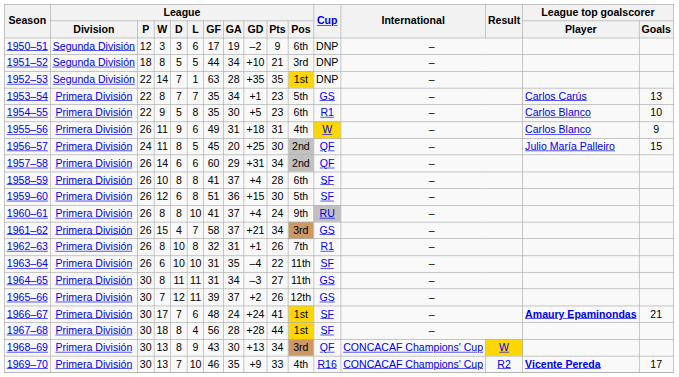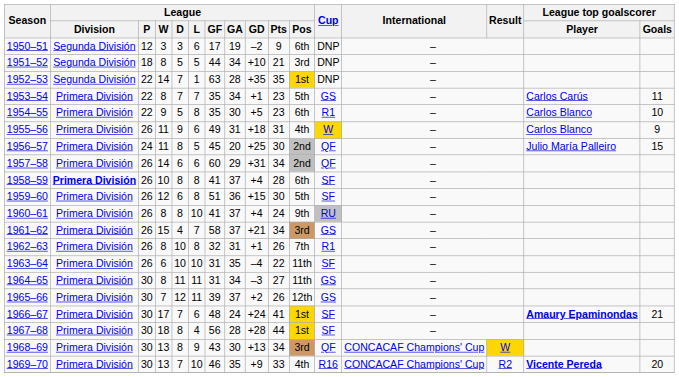 <table class="wikitable" style="text-align:center">
 <tr>
 <th rowspan=2>Season</th>
 <th class="unsortable" colspan=10>League</th>
 <th rowspan=2><a href='#'>Cup</a></th>
 <th rowspan=2>International</th>
 <th rowspan=2>Result</th>
 <th colspan=2>League top goalscorer</th>
 </tr>
 <tr>
 <th>Division</th>
 <th>P</th>
 <th>W</th>
 <th>D</th>
 <th>L</th>
 <th>GF</th>
 <th>GA</th>
 <th>GD</th>
 <th>Pts</th>
 <th>Pos</th>
 <th>Player</th>
 <th>Goals</th>
 </tr>
 <tr>
 <td><a href='#'>1950–51</a></td>
 <td><a href='#'>Segunda División</a></td>
 <td>12</td>
 <td>3</td>
 <td>3</td>
 <td>6</td>
 <td>17</td>
 <td>19</td>
 <td>–2</td>
 <td>9</td>
 <td>6th</td>
 <td>DNP</td>
 <td colspan=2>–</td>
 <td align=left></td>
 <td></td>
 </tr>
 <tr>
 <td><a href='#'>1951–52</a></td>
 <td><a href='#'>Segunda División</a></td>
 <td>18</td>
 <td>8</td>
 <td>5</td>
 <td>5</td>
 <td>44</td>
 <td>34</td>
 <td>+10</td>
 <td>21</td>
 <td>3rd</td>
 <td>DNP</td>
 <td colspan=2>–</td>
 <td align=left></td>
 <td></td>
 </tr>
 <tr>
 <td><a href='#'>1952–53</a></td>
 <td><a href='#'>Segunda División</a></td>
 <td>22</td>
 <td>14</td>
 <td>7</td>
 <td>1</td>
 <td>63</td>
 <td>28</td>
 <td>+35</td>
 <td>35</td>
 <td bgcolor="gold">1st</td>
 <td>DNP</td>
 <td colspan=2>–</td>
 <td align=left></td>
 <td></td>
 </tr>
 <tr>
 <td><a href='#'>1953–54</a></td>
 <td><a href='#'>Primera División</a></td>
 <td>22</td>
 <td>8</td>
 <td>7</td>
 <td>7</td>
 <td>35</td>
 <td>34</td>
 <td>+1</td>
 <td>23</td>
 <td>5th</td>
 <td><a href='#'>GS</a></td>
 <td colspan=2>–</td>
 <td align=left> <a href='#'>Carlos Carús</a></td>
-<td>13</td>
+<td>11</td>
 </tr>
 <tr>
 <td><a href='#'>1954–55</a></td>
 <td><a href='#'>Primera División</a></td>
 <td>22</td>
 <td>9</td>
 <td>5</td>
 <td>8</td>
 <td>35</td>
 <td>30</td>
 <td>+5</td>
 <td>23</td>
 <td>6th</td>
 <td><a href='#'>R1</a></td>
 <td colspan=2>–</td>
 <td align=left> <a href='#'>Carlos Blanco</a></td>
 <td>10</td>
 </tr>
 <tr>
 <td><a href='#'>1955–56</a></td>
 <td><a href='#'>Primera División</a></td>
 <td>26</td>
 <td>11</td>
 <td>9</td>
 <td>6</td>
 <td>49</td>
 <td>31</td>
 <td>+18</td>
 <td>31</td>
 <td>4th</td>
 <td bgcolor="gold"><a href='#'>W</a></td>
 <td colspan=2>–</td>
 <td align=left> <a href='#'>Carlos Blanco</a></td>
 <td>9</td>
 </tr>
 <tr>
 <td><a href='#'>1956–57</a></td>
 <td><a href='#'>Primera División</a></td>
 <td>24</td>
 <td>11</td>
 <td>8</td>
 <td>5</td>
 <td>45</td>
 <td>20</td>
 <td>+25</td>
 <td>30</td>
 <td bgcolor="silver">2nd</td>
 <td><a href='#'>QF</a></td>
 <td colspan=2>–</td>
 <td align=left> <a href='#'>Julio María Palleiro</a></td>
 <td>15</td>
 </tr>
 <tr>
 <td><a href='#'>1957–58</a></td>
 <td><a href='#'>Primera División</a></td>
 <td>26</td>
 <td>14</td>
 <td>6</td>
 <td>6</td>
 <td>60</td>
 <td>29</td>
 <td>+31</td>
 <td>34</td>
 <td bgcolor="silver">2nd</td>
 <td><a href='#'>QF</a></td>
 <td colspan=2>–</td>
 <td align=left></td>
 <td></td>
 </tr>
 <tr>
 <td><a href='#'>1958–59</a></td>
-<td><a href='#'>Primera División</a></td>
+<td><strong><a href='#'>Primera División</a></strong></td>
 <td>26</td>
 <td>10</td>
 <td>8</td>
 <td>8</td>
 <td>41</td>
 <td>37</td>
 <td>+4</td>
 <td>28</td>
 <td>6th</td>
 <td><a href='#'>SF</a></td>
 <td colspan=2>–</td>
 <td align=left></td>
 <td></td>
 </tr>
 <tr>
 <td><a href='#'>1959–60</a></td>
 <td><a href='#'>Primera División</a></td>
 <td>26</td>
 <td>12</td>
 <td>6</td>
 <td>8</td>
 <td>51</td>
 <td>36</td>
 <td>+15</td>
 <td>30</td>
 <td>5th</td>
 <td><a href='#'>SF</a></td>
 <td colspan=2>–</td>
 <td align=left></td>
 <td></td>
 </tr>
 <tr>
 <td><a href='#'>1960–61</a></td>
 <td><a href='#'>Primera División</a></td>
 <td>26</td>
 <td>8</td>
 <td>8</td>
 <td>10</td>
 <td>41</td>
 <td>37</td>
 <td>+4</td>
 <td>24</td>
 <td>9th</td>
 <td bgcolor="silver"><a href='#'>RU</a></td>
 <td colspan=2>–</td>
 <td align=left></td>
 <td></td>
 </tr>
 <tr>
 <td><a href='#'>1961–62</a></td>
 <td><a href='#'>Primera División</a></td>
 <td>26</td>
 <td>15</td>
 <td>4</td>
 <td>7</td>
 <td>58</td>
 <td>37</td>
 <td>+21</td>
 <td>34</td>
 <td bgcolor="#c96">3rd</td>
 <td><a href='#'>GS</a></td>
 <td colspan=2>–</td>
 <td align=left></td>
 <td></td>
 </tr>
 <tr>
 <td><a href='#'>1962–63</a></td>
 <td><a href='#'>Primera División</a></td>
 <td>26</td>
 <td>8</td>
 <td>10</td>
 <td>8</td>
 <td>32</td>
 <td>31</td>
 <td>+1</td>
 <td>26</td>
 <td>7th</td>
 <td><a href='#'>R1</a></td>
 <td colspan=2>–</td>
 <td align=left></td>
 <td></td>
 </tr>
 <tr>
 <td><a href='#'>1963–64</a></td>
 <td><a href='#'>Primera División</a></td>
 <td>26</td>
 <td>6</td>
 <td>10</td>
 <td>10</td>
 <td>31</td>
 <td>35</td>
 <td>–4</td>
 <td>22</td>
 <td>11th</td>
 <td><a href='#'>SF</a></td>
 <td colspan=2>–</td>
 <td align=left></td>
 <td></td>
 </tr>
 <tr>
 <td><a href='#'>1964–65</a></td>
 <td><a href='#'>Primera División</a></td>
 <td>30</td>
 <td>8</td>
 <td>11</td>
 <td>11</td>
 <td>31</td>
 <td>34</td>
 <td>–3</td>
 <td>27</td>
 <td>11th</td>
 <td><a href='#'>GS</a></td>
 <td colspan=2>–</td>
 <td align=left></td>
 <td></td>
 </tr>
 <tr>
 <td><a href='#'>1965–66</a></td>
 <td><a href='#'>Primera División</a></td>
 <td>30</td>
 <td>7</td>
 <td>12</td>
 <td>11</td>
 <td>39</td>
 <td>37</td>
 <td>+2</td>
 <td>26</td>
 <td>12th</td>
 <td><a href='#'>GS</a></td>
 <td colspan=2>–</td>
 <td align=left></td>
 <td></td>
 </tr>
 <tr>
 <td><a href='#'>1966–67</a></td>
 <td><a href='#'>Primera División</a></td>
 <td>30</td>
 <td>17</td>
 <td>7</td>
 <td>6</td>
 <td>48</td>
 <td>24</td>
 <td>+24</td>
 <td>41</td>
 <td bgcolor="gold">1st</td>
 <td><a href='#'>SF</a></td>
 <td colspan=2>–</td>
 <td align=left> <strong><a href='#'>Amaury Epaminondas</a></strong></td>
 <td>21</td>
 </tr>
 <tr>
 <td><a href='#'>1967–68</a></td>
 <td><a href='#'>Primera División</a></td>
 <td>30</td>
 <td>18</td>
 <td>8</td>
 <td>4</td>
 <td>56</td>
 <td>28</td>
 <td>+28</td>
 <td>44</td>
 <td bgcolor="gold">1st</td>
 <td><a href='#'>SF</a></td>
 <td colspan=2>–</td>
 <td align=left></td>
 <td></td>
 </tr>
 <tr>
 <td><a href='#'>1968–69</a></td>
 <td><a href='#'>Primera División</a></td>
 <td>30</td>
 <td>13</td>
 <td>8</td>
 <td>9</td>
 <td>43</td>
 <td>30</td>
 <td>+13</td>
 <td>34</td>
 <td bgcolor="#c96">3rd</td>
 <td><a href='#'>QF</a></td>
 <td><a href='#'>CONCACAF Champions' Cup</a></td>
 <td bgcolor="gold"><a href='#'>W</a></td>
 <td align=left></td>
 <td></td>
 </tr>
 <tr>
 <td><a href='#'>1969–70</a></td>
 <td><a href='#'>Primera División</a></td>
 <td>30</td>
 <td>13</td>
 <td>7</td>
 <td>10</td>
 <td>46</td>
 <td>35</td>
 <td>+9</td>
 <td>33</td>
 <td>4th</td>
 <td><a href='#'>R16</a></td>
 <td><a href='#'>CONCACAF Champions' Cup</a></td>
 <td><a href='#'>R2</a></td>
 <td align=left> <strong><a href='#'>Vicente Pereda</a></strong></td>
-<td>17</td>
+<td>20</td>
 </tr>
 <tr>
 </tr>
 </table>
